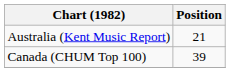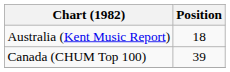 <table class="wikitable plainrowheaders">
 <tr>
 <th>Chart (1982)</th>
 <th>Position</th>
 </tr>
 <tr>
 <td scope="row">Australia (<a href='#'>Kent Music Report</a>)</td>
-<td style="text-align:center;">21</td>
+<td style="text-align:center;">18</td>
 </tr>
 <tr>
 <td>Canada (CHUM Top 100)</td>
 <td style="text-align:center;">39</td>
 </tr>
 <tr>
 </tr>
 </table>
